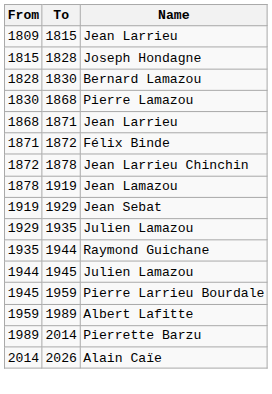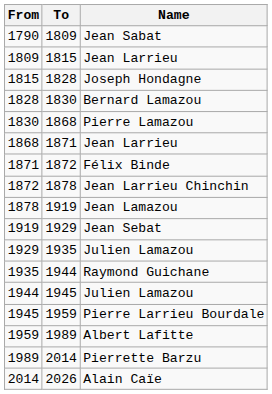 <table class="wikitable">
 <tr>
 <th>From</th>
 <th>To</th>
 <th>Name</th>
+</tr>
+<tr>
+<td>1790</td>
+<td>1809</td>
+<td>Jean Sabat</td>
 </tr>
 <tr>
 <td>1809</td>
 <td>1815</td>
 <td>Jean Larrieu</td>
 </tr>
 <tr>
 <td>1815</td>
 <td>1828</td>
 <td>Joseph Hondagne</td>
 </tr>
 <tr>
 <td>1828</td>
 <td>1830</td>
 <td>Bernard Lamazou</td>
 </tr>
 <tr>
 <td>1830</td>
 <td>1868</td>
 <td>Pierre Lamazou</td>
 </tr>
 <tr>
 <td>1868</td>
 <td>1871</td>
 <td>Jean Larrieu</td>
 </tr>
 <tr>
 <td>1871</td>
 <td>1872</td>
 <td>Félix Binde</td>
 </tr>
 <tr>
 <td>1872</td>
 <td>1878</td>
 <td>Jean Larrieu Chinchin</td>
 </tr>
 <tr>
 <td>1878</td>
 <td>1919</td>
 <td>Jean Lamazou</td>
 </tr>
 <tr>
 <td>1919</td>
 <td>1929</td>
 <td>Jean Sebat</td>
 </tr>
 <tr>
 <td>1929</td>
 <td>1935</td>
 <td>Julien Lamazou</td>
 </tr>
 <tr>
 <td>1935</td>
 <td>1944</td>
 <td>Raymond Guichane</td>
 </tr>
 <tr>
 <td>1944</td>
 <td>1945</td>
 <td>Julien Lamazou</td>
 </tr>
 <tr>
 <td>1945</td>
 <td>1959</td>
 <td>Pierre Larrieu Bourdale</td>
 </tr>
 <tr>
 <td>1959</td>
 <td>1989</td>
 <td>Albert Lafitte</td>
 </tr>
 <tr>
 <td>1989</td>
 <td>2014</td>
 <td>Pierrette Barzu</td>
 </tr>
 <tr>
 <td>2014</td>
 <td>2026</td>
 <td>Alain Caïe</td>
 </tr>
 </table>
